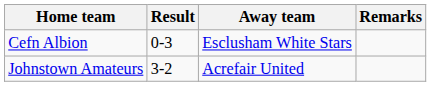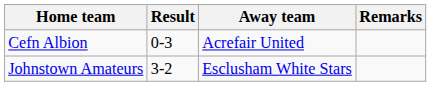 <table class="wikitable">
 <tr>
 <th>Home team</th>
 <th>Result</th>
 <th>Away team</th>
 <th>Remarks</th>
 </tr>
 <tr>
 <td><a href='#'>Cefn Albion</a></td>
 <td>0-3</td>
-<td><a href='#'>Esclusham White Stars</a></td>
+<td><a href='#'>Acrefair United</a></td>
 <td></td>
 </tr>
 <tr>
 <td><a href='#'>Johnstown Amateurs</a></td>
 <td>3-2</td>
-<td><a href='#'>Acrefair United</a></td>
+<td><a href='#'>Esclusham White Stars</a></td>
 <td></td>
 </tr>
 </table>
